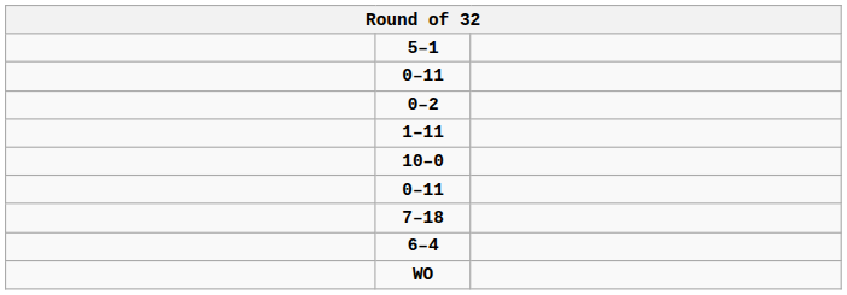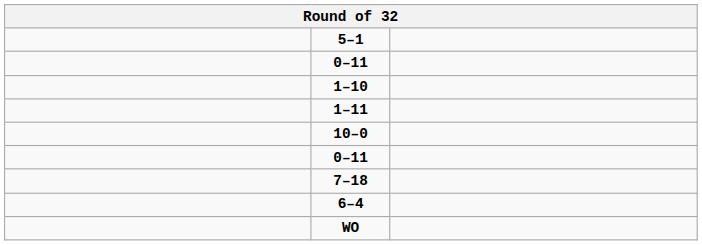 <table class="wikitable" style="text-align: center;">
 <tr>
 <th colspan=3>Round of 32</th>
 </tr>
 <tr>
 <td align=left width="270"><strong></strong></td>
 <td align=center width="65"><strong>5–1</strong></td>
 <td align=left width="270"></td>
 </tr>
 <tr>
 <td align=left></td>
 <td align=center><strong>0–11</strong></td>
 <td align=left><strong></strong></td>
 </tr>
 <tr>
 <td align=left></td>
-<td align=center><strong>0–2</strong></td>
+<td align=center><strong>1–10</strong></td>
 <td align=left><strong></strong></td>
 </tr>
 <tr>
 <td align=left></td>
 <td align=center><strong>1–11</strong></td>
 <td align=left><strong></strong></td>
 </tr>
 <tr>
 <td align=left><strong></strong></td>
 <td align=center><strong>10–0</strong></td>
 <td align=left></td>
 </tr>
 <tr>
 <td align=left></td>
 <td align=center><strong>0–11</strong></td>
 <td align=left><strong></strong></td>
 </tr>
 <tr>
 <td align=left></td>
 <td align=center><strong>7–18</strong></td>
 <td align=left><strong></strong></td>
 </tr>
 <tr>
 <td align=left><strong></strong></td>
 <td align=center><strong>6–4</strong></td>
 <td align=left></td>
 </tr>
 <tr>
 <td align=left><s></s></td>
 <td align=center><strong>WO</strong></td>
 <td align=left><strong></strong></td>
 </tr>
 </table>
